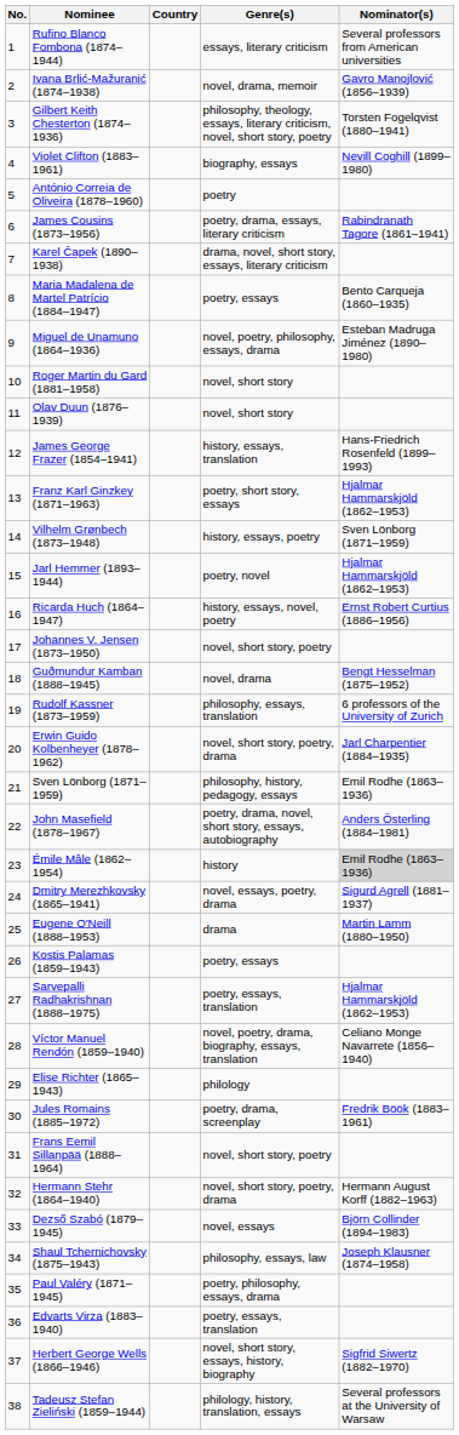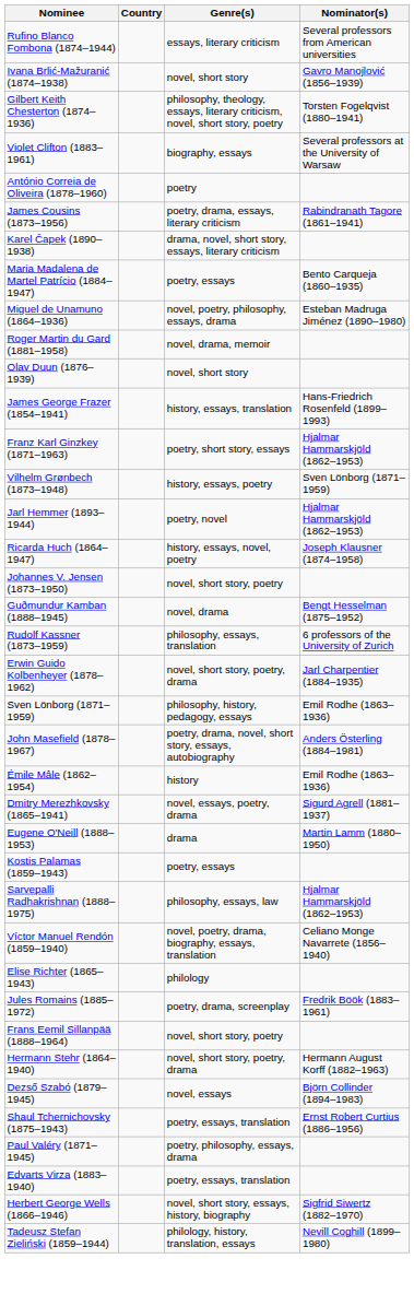 <table class="sortable wikitable mw-collapsible">
 <tr>
-<th scope=col>No.</th>
 <th scope=col>Nominee</th>
 <th scope=col>Country</th>
 <th scope=col>Genre(s)</th>
 <th scope=col>Nominator(s)</th>
 </tr>
 <tr>
-<td>1</td>
 <td><a href='#'>Rufino Blanco Fombona</a> (1874–1944)</td>
 <td></td>
 <td>essays, literary criticism</td>
 <td>Several professors from American universities</td>
 </tr>
 <tr>
-<td>2</td>
 <td><a href='#'>Ivana Brlić-Mažuranić</a> (1874–1938)</td>
 <td></td>
-<td>novel, drama, memoir</td>
+<td>novel, short story</td>
 <td><a href='#'>Gavro Manojlović</a> (1856–1939)</td>
 </tr>
 <tr>
-<td>3</td>
 <td><a href='#'>Gilbert Keith Chesterton</a> (1874–1936)</td>
 <td></td>
 <td>philosophy, theology, essays, literary criticism, novel, short story, poetry</td>
 <td>Torsten Fogelqvist (1880–1941)</td>
 </tr>
 <tr>
-<td>4</td>
 <td><a href='#'>Violet Clifton</a> (1883–1961)</td>
 <td></td>
 <td>biography, essays</td>
-<td><a href='#'>Nevill Coghill</a> (1899–1980)</td>
+<td>Several professors at the University of Warsaw</td>
 </tr>
 <tr>
-<td>5</td>
 <td><a href='#'>António Correia de Oliveira</a> (1878–1960)</td>
 <td></td>
 <td>poetry</td>
 <td></td>
 </tr>
 <tr>
-<td>6</td>
 <td><a href='#'>James Cousins</a> (1873–1956)</td>
 <td><br></td>
 <td>poetry, drama, essays, literary criticism</td>
 <td> <a href='#'>Rabindranath Tagore</a> (1861–1941)</td>
 </tr>
 <tr>
-<td>7</td>
 <td><a href='#'>Karel Čapek</a> (1890–1938)</td>
 <td></td>
 <td>drama, novel, short story, essays, literary criticism</td>
 <td></td>
 </tr>
 <tr>
-<td>8</td>
 <td><a href='#'>Maria Madalena de Martel Patrício</a> (1884–1947)</td>
 <td></td>
 <td>poetry, essays</td>
 <td>Bento Carqueja (1860–1935)</td>
 </tr>
 <tr>
-<td>9</td>
 <td><a href='#'>Miguel de Unamuno</a> (1864–1936)</td>
 <td></td>
 <td>novel, poetry, philosophy, essays, drama</td>
 <td>Esteban Madruga Jiménez (1890–1980)</td>
 </tr>
 <tr>
-<td>10</td>
 <td><a href='#'>Roger Martin du Gard</a> (1881–1958)</td>
 <td></td>
-<td>novel, short story</td>
+<td>novel, drama, memoir</td>
 <td></td>
 </tr>
 <tr>
-<td>11</td>
 <td><a href='#'>Olav Duun</a> (1876–1939)</td>
 <td></td>
 <td>novel, short story</td>
 <td></td>
 </tr>
 <tr>
-<td>12</td>
 <td><a href='#'>James George Frazer</a> (1854–1941)</td>
 <td></td>
 <td>history, essays, translation</td>
 <td>Hans-Friedrich Rosenfeld (1899–1993)</td>
 </tr>
 <tr>
-<td>13</td>
 <td><a href='#'>Franz Karl Ginzkey</a> (1871–1963)</td>
 <td></td>
 <td>poetry, short story, essays</td>
 <td><a href='#'>Hjalmar Hammarskjöld</a> (1862–1953)</td>
 </tr>
 <tr>
-<td>14</td>
 <td><a href='#'>Vilhelm Grønbech</a> (1873–1948)</td>
 <td></td>
 <td>history, essays, poetry</td>
 <td>Sven Lönborg (1871–1959)</td>
 </tr>
 <tr>
-<td>15</td>
 <td><a href='#'>Jarl Hemmer</a> (1893–1944)</td>
 <td></td>
 <td>poetry, novel</td>
 <td><a href='#'>Hjalmar Hammarskjöld</a> (1862–1953)</td>
 </tr>
 <tr>
-<td>16</td>
 <td><a href='#'>Ricarda Huch</a> (1864–1947)</td>
 <td></td>
 <td>history, essays, novel, poetry</td>
-<td><a href='#'>Ernst Robert Curtius</a> (1886–1956)</td>
+<td><a href='#'>Joseph Klausner</a> (1874–1958)</td>
 </tr>
 <tr>
-<td>17</td>
 <td><a href='#'>Johannes V. Jensen</a> (1873–1950)</td>
 <td></td>
 <td>novel, short story, poetry</td>
 <td></td>
 </tr>
 <tr>
-<td>18</td>
 <td><a href='#'>Guðmundur Kamban</a> (1888–1945)</td>
 <td></td>
 <td>novel, drama</td>
 <td><a href='#'>Bengt Hesselman</a> (1875–1952)</td>
 </tr>
 <tr>
-<td>19</td>
 <td><a href='#'>Rudolf Kassner</a> (1873–1959)</td>
 <td></td>
 <td>philosophy, essays, translation</td>
 <td>6 professors of the <a href='#'>University of Zurich</a></td>
 </tr>
 <tr>
-<td>20</td>
 <td><a href='#'>Erwin Guido Kolbenheyer</a> (1878–1962)</td>
 <td></td>
 <td>novel, short story, poetry, drama</td>
 <td><a href='#'>Jarl Charpentier</a> (1884–1935)</td>
 </tr>
 <tr>
-<td>21</td>
 <td>Sven Lönborg (1871–1959)</td>
 <td></td>
 <td>philosophy, history, pedagogy, essays</td>
 <td>Emil Rodhe (1863–1936)</td>
 </tr>
 <tr>
-<td>22</td>
 <td><a href='#'>John Masefield</a> (1878–1967)</td>
 <td></td>
 <td>poetry, drama, novel, short story, essays, autobiography</td>
 <td><a href='#'>Anders Österling</a> (1884–1981)</td>
 </tr>
 <tr>
-<td>23</td>
 <td><a href='#'>Émile Mâle</a> (1862–1954)</td>
 <td></td>
 <td>history</td>
-<td style="background: lightgrey;">Emil Rodhe (1863–1936)</td>
+<td>Emil Rodhe (1863–1936)</td>
 </tr>
 <tr>
-<td>24</td>
 <td><a href='#'>Dmitry Merezhkovsky</a> (1865–1941)</td>
 <td></td>
 <td>novel, essays, poetry, drama</td>
 <td><a href='#'>Sigurd Agrell</a> (1881–1937)</td>
 </tr>
 <tr>
-<td>25</td>
 <td><a href='#'>Eugene O'Neill</a> (1888–1953)</td>
 <td></td>
 <td>drama</td>
 <td><a href='#'>Martin Lamm</a> (1880–1950)</td>
 </tr>
 <tr>
-<td>26</td>
 <td><a href='#'>Kostis Palamas</a> (1859–1943)</td>
 <td></td>
 <td>poetry, essays</td>
 <td></td>
 </tr>
 <tr>
-<td>27</td>
 <td><a href='#'>Sarvepalli Radhakrishnan</a> (1888–1975)</td>
 <td></td>
-<td>poetry, essays, translation</td>
+<td>philosophy, essays, law</td>
 <td><a href='#'>Hjalmar Hammarskjöld</a> (1862–1953)</td>
 </tr>
 <tr>
-<td>28</td>
 <td><a href='#'>Víctor Manuel Rendón</a> (1859–1940)</td>
 <td></td>
 <td>novel, poetry, drama, biography, essays, translation</td>
 <td>Celiano Monge Navarrete (1856–1940)</td>
 </tr>
 <tr>
-<td>29</td>
 <td><a href='#'>Elise Richter</a> (1865–1943)</td>
 <td></td>
 <td>philology</td>
 <td></td>
 </tr>
 <tr>
-<td>30</td>
 <td><a href='#'>Jules Romains</a> (1885–1972)</td>
 <td></td>
 <td>poetry, drama, screenplay</td>
 <td><a href='#'>Fredrik Böök</a> (1883–1961)</td>
 </tr>
 <tr>
-<td>31</td>
 <td><a href='#'>Frans Eemil Sillanpää</a> (1888–1964)</td>
 <td></td>
 <td>novel, short story, poetry</td>
 <td></td>
 </tr>
 <tr>
-<td>32</td>
 <td><a href='#'>Hermann Stehr</a> (1864–1940)</td>
 <td></td>
 <td>novel, short story, poetry, drama</td>
 <td>Hermann August Korff (1882–1963)</td>
 </tr>
 <tr>
-<td>33</td>
 <td><a href='#'>Dezső Szabó</a> (1879–1945)</td>
 <td></td>
 <td>novel, essays</td>
 <td><a href='#'>Björn Collinder</a> (1894–1983)</td>
 </tr>
 <tr>
-<td>34</td>
 <td><a href='#'>Shaul Tchernichovsky</a> (1875–1943)</td>
 <td><br></td>
-<td>philosophy, essays, law</td>
-<td><a href='#'>Joseph Klausner</a> (1874–1958)</td>
+<td>poetry, essays, translation</td>
+<td><a href='#'>Ernst Robert Curtius</a> (1886–1956)</td>
 </tr>
 <tr>
-<td>35</td>
 <td><a href='#'>Paul Valéry</a> (1871–1945)</td>
 <td></td>
 <td>poetry, philosophy, essays, drama</td>
 <td></td>
 </tr>
 <tr>
-<td>36</td>
 <td><a href='#'>Edvarts Virza</a> (1883–1940)</td>
 <td></td>
 <td>poetry, essays, translation</td>
 <td></td>
 </tr>
 <tr>
-<td>37</td>
 <td><a href='#'>Herbert George Wells</a> (1866–1946)</td>
 <td></td>
 <td>novel, short story, essays, history, biography</td>
 <td><a href='#'>Sigfrid Siwertz</a> (1882–1970)</td>
 </tr>
 <tr>
-<td>38</td>
 <td><a href='#'>Tadeusz Stefan Zieliński</a> (1859–1944)</td>
 <td></td>
 <td>philology, history, translation, essays</td>
-<td>Several professors at the University of Warsaw</td>
+<td><a href='#'>Nevill Coghill</a> (1899–1980)</td>
 </tr>
 </table>
